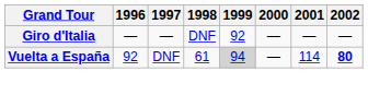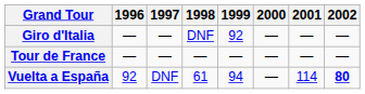 <table class="wikitable plainrowheaders">
 <tr>
 <th scope="col"><a href='#'>Grand Tour</a></th>
 <th scope="col">1996</th>
 <th scope="col">1997</th>
 <th scope="col">1998</th>
 <th scope="col">1999</th>
 <th scope="col">2000</th>
 <th scope="col">2001</th>
 <th scope="col">2002</th>
 </tr>
 <tr style="text-align:center;">
 <th scope="row"> <a href='#'>Giro d'Italia</a></th>
 <td>—</td>
 <td>—</td>
 <td style="text-align:center;"><a href='#'>DNF</a></td>
 <td style="text-align:center;"><a href='#'>92</a></td>
 <td>—</td>
 <td>—</td>
 <td>—</td>
 </tr>
 <tr style="text-align:center;">
+<th scope="row"> <a href='#'>Tour de France</a></th>
+<td>—</td>
+<td>—</td>
+<td>—</td>
+<td>—</td>
+<td>—</td>
+<td>—</td>
+<td>—</td>
+</tr>
+<tr style="text-align:center;">
 <th scope="row"> <a href='#'>Vuelta a España</a></th>
 <td style="text-align:center;"><a href='#'>92</a></td>
 <td style="text-align:center;"><a href='#'>DNF</a></td>
 <td style="text-align:center;"><a href='#'>61</a></td>
-<td style="background: lightgrey; text-align:center;"><a href='#'>94</a></td>
+<td style="text-align:center;"><a href='#'>94</a></td>
 <td>—</td>
 <td style="text-align:center;"><a href='#'>114</a></td>
 <td style="text-align:center;"><strong><a href='#'>80</a></strong></td>
 </tr>
 </table>
